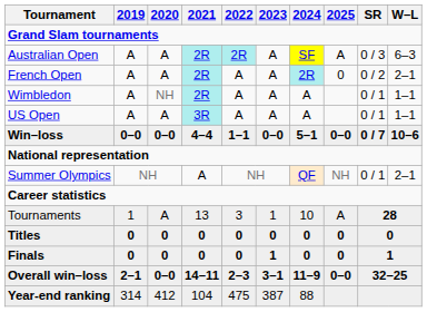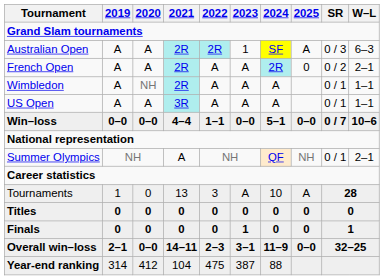 <table class=wikitable style=text-align:center>
 <tr>
 <th>Tournament</th>
 <th><a href='#'>2019</a></th>
 <th><a href='#'>2020</a></th>
 <th><a href='#'>2021</a></th>
 <th><a href='#'>2022</a></th>
 <th><a href='#'>2023</a></th>
 <th><a href='#'>2024</a></th>
 <th><a href='#'>2025</a></th>
 <th>SR</th>
 <th>W–L</th>
 </tr>
 <tr>
 <td colspan="10" align="left"><strong><a href='#'>Grand Slam tournaments</a></strong></td>
 </tr>
 <tr>
 <td align=left><a href='#'>Australian Open</a></td>
 <td>A</td>
 <td>A</td>
 <td bgcolor=afeeee><a href='#'>2R</a></td>
 <td bgcolor=afeeee><a href='#'>2R</a></td>
-<td>A</td>
+<td>1</td>
 <td bgcolor=yellow><a href='#'>SF</a></td>
 <td>A</td>
 <td>0 / 3</td>
 <td>6–3</td>
 </tr>
 <tr>
 <td align=left><a href='#'>French Open</a></td>
 <td>A</td>
 <td>A</td>
 <td bgcolor=afeeee><a href='#'>2R</a></td>
 <td>A</td>
 <td>A</td>
 <td bgcolor=afeeee><a href='#'>2R</a></td>
 <td>0</td>
 <td>0 / 2</td>
 <td>2–1</td>
 </tr>
 <tr>
 <td align=left><a href='#'>Wimbledon</a></td>
 <td>A</td>
 <td style=color:#767676>NH</td>
 <td bgcolor=afeeee><a href='#'>2R</a></td>
 <td>A</td>
 <td>A</td>
 <td>A</td>
 <td></td>
 <td>0 / 1</td>
 <td>1–1</td>
 </tr>
 <tr>
 <td align=left><a href='#'>US Open</a></td>
 <td>A</td>
 <td>A</td>
 <td bgcolor=afeeee><a href='#'>3R</a></td>
 <td>A</td>
 <td>A</td>
 <td>A</td>
 <td></td>
 <td>0 / 1</td>
 <td>1–1</td>
 </tr>
 <tr style=font-weight:bold;background:#efefef>
 <td style=text-align:left>Win–loss</td>
 <td>0–0</td>
 <td>0–0</td>
 <td>4–4</td>
 <td>1–1</td>
 <td>0–0</td>
 <td>5–1</td>
 <td>0–0</td>
 <td>0 / 7</td>
 <td>10–6</td>
 </tr>
 <tr>
 <td colspan="10" align="left"><strong>National representation</strong></td>
 </tr>
 <tr>
 <td align=left><a href='#'>Summer Olympics</a></td>
 <td colspan=2 style=color:#767676>NH</td>
 <td>A</td>
 <td colspan=2 style=color:#767676>NH</td>
 <td bgcolor=ffebcd><a href='#'>QF</a></td>
 <td style=color:#767676>NH</td>
 <td>0 / 1</td>
 <td>2–1</td>
 </tr>
 <tr>
 <td colspan="10" align="left"><strong>Career statistics</strong></td>
 </tr>
 <tr bgcolor=efefef>
 <td align=left>Tournaments</td>
 <td>1</td>
-<td>A</td>
+<td>0</td>
 <td>13</td>
 <td>3</td>
-<td>1</td>
+<td>A</td>
 <td>10</td>
 <td>A</td>
 <td colspan="2"><strong>28</strong></td>
 </tr>
 <tr style="font-weight:bold;background:#efefef">
 <td style=text-align:left>Titles</td>
 <td>0</td>
 <td>0</td>
 <td>0</td>
 <td>0</td>
 <td>0</td>
 <td>0</td>
 <td>0</td>
 <td colspan="2">0</td>
 </tr>
 <tr style="font-weight:bold;background:#efefef">
 <td style=text-align:left>Finals</td>
 <td>0</td>
 <td>0</td>
 <td>0</td>
 <td>0</td>
 <td>1</td>
 <td>0</td>
 <td>0</td>
 <td colspan="2">1</td>
 </tr>
 <tr style=font-weight:bold;background:#efefef>
 <td style=text-align:left>Overall win–loss</td>
 <td>2–1</td>
 <td>0–0</td>
 <td>14–11</td>
 <td>2–3</td>
 <td>3–1</td>
 <td>11–9</td>
 <td>0–0</td>
 <td colspan="2">32–25</td>
 </tr>
 <tr bgcolor=efefef>
 <td align=left><strong>Year-end ranking</strong></td>
 <td>314</td>
 <td>412</td>
 <td>104</td>
 <td>475</td>
 <td>387</td>
 <td>88</td>
 <td></td>
 <td colspan="2"><strong></strong></td>
 </tr>
 </table>
